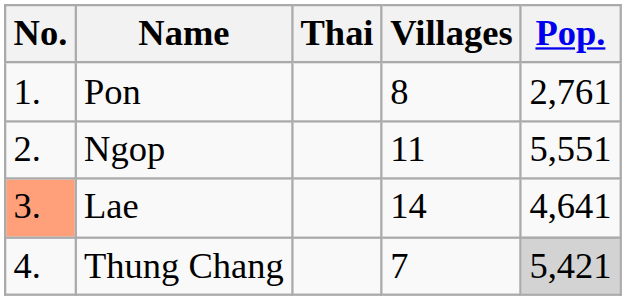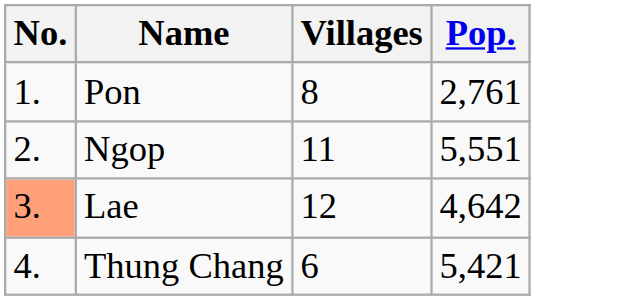 <table class="wikitable sortable">
 <tr>
 <th>No.</th>
 <th>Name</th>
-<th>Thai</th>
 <th>Villages</th>
 <th><a href='#'>Pop.</a></th>
 </tr>
 <tr>
 <td>1.</td>
 <td>Pon</td>
-<td></td>
 <td>8</td>
 <td>2,761</td>
 </tr>
 <tr>
 <td>2.</td>
 <td>Ngop</td>
-<td></td>
 <td>11</td>
 <td>5,551</td>
 </tr>
 <tr>
 <td style="background: lightsalmon;">3.</td>
 <td>Lae</td>
-<td></td>
-<td>14</td>
-<td>4,641</td>
+<td>12</td>
+<td>4,642</td>
 </tr>
 <tr>
 <td>4.</td>
 <td>Thung Chang</td>
-<td></td>
-<td>7</td>
-<td style="background: lightgrey;">5,421</td>
+<td>6</td>
+<td>5,421</td>
 </tr>
 </table>
